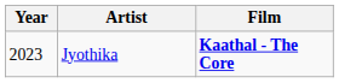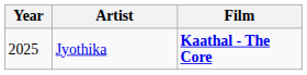 <table class="wikitable plainrowheaders sortable" style="width:25%">
 <tr>
 <th scope="col" style="width:5%">Year</th>
 <th scope="col" style="width:25%">Artist</th>
 <th scope="col" style="width:25%">Film</th>
 </tr>
 <tr>
-<td>2023</td>
+<td>2025</td>
 <td><a href='#'>Jyothika</a></td>
 <td><strong><a href='#'>Kaathal - The Core</a></strong></td>
 </tr>
 </table>
